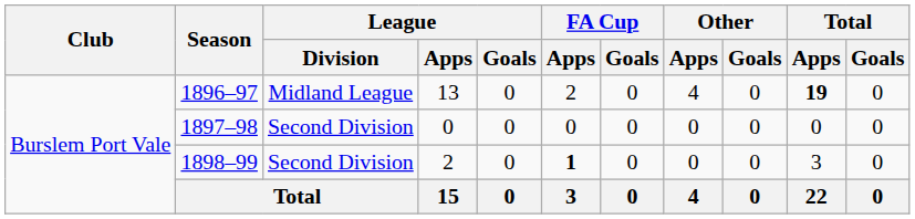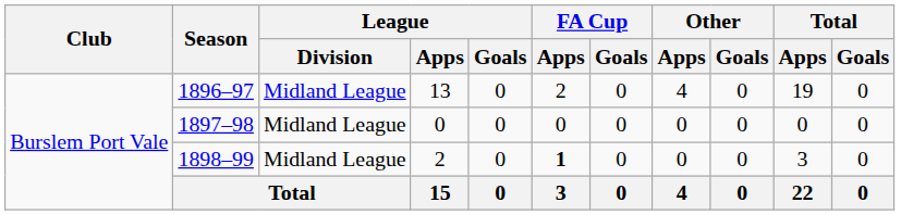 <table class="wikitable" style="text-align:center">
 <tr>
 <th rowspan="2">Club</th>
 <th rowspan="2">Season</th>
 <th colspan="3">League</th>
 <th colspan="2"><a href='#'>FA Cup</a></th>
 <th colspan="2">Other</th>
 <th colspan="2">Total</th>
 </tr>
 <tr>
 <th>Division</th>
 <th>Apps</th>
 <th>Goals</th>
 <th>Apps</th>
 <th>Goals</th>
 <th>Apps</th>
 <th>Goals</th>
 <th>Apps</th>
 <th>Goals</th>
 </tr>
 <tr>
 <td rowspan="4"><a href='#'>Burslem Port Vale</a></td>
 <td><a href='#'>1896–97</a></td>
 <td><a href='#'>Midland League</a></td>
 <td>13</td>
 <td>0</td>
 <td>2</td>
 <td>0</td>
 <td>4</td>
 <td>0</td>
-<td><strong>19</strong></td>
+<td>19</td>
 <td>0</td>
 </tr>
 <tr>
 <td><a href='#'>1897–98</a></td>
-<td><a href='#'>Second Division</a></td>
+<td>Midland League</td>
 <td>0</td>
 <td>0</td>
 <td>0</td>
 <td>0</td>
 <td>0</td>
 <td>0</td>
 <td>0</td>
 <td>0</td>
 </tr>
 <tr>
 <td><a href='#'>1898–99</a></td>
-<td><a href='#'>Second Division</a></td>
+<td>Midland League</td>
 <td>2</td>
 <td>0</td>
 <td><strong>1</strong></td>
 <td>0</td>
 <td>0</td>
 <td>0</td>
 <td>3</td>
 <td>0</td>
 </tr>
 <tr>
 <th colspan="2">Total</th>
 <th>15</th>
 <th>0</th>
 <th>3</th>
 <th>0</th>
 <th>4</th>
 <th>0</th>
 <th>22</th>
 <th>0</th>
 </tr>
 </table>
